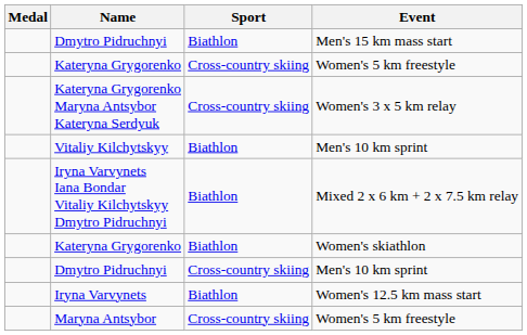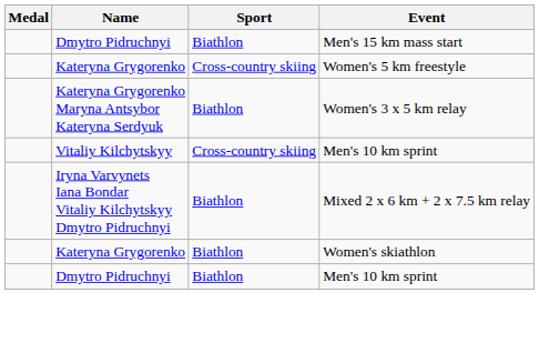 <table class="wikitable sortable" style="font-size:95%">
 <tr>
 <th>Medal</th>
 <th>Name</th>
 <th>Sport</th>
 <th>Event</th>
 </tr>
 <tr>
 <td></td>
 <td><a href='#'>Dmytro Pidruchnyi</a></td>
 <td><a href='#'>Biathlon</a></td>
 <td>Men's 15 km mass start</td>
 </tr>
 <tr>
 <td></td>
 <td><a href='#'>Kateryna Grygorenko</a></td>
 <td><a href='#'>Cross-country skiing</a></td>
 <td>Women's 5 km freestyle</td>
 </tr>
 <tr>
 <td></td>
 <td><a href='#'>Kateryna Grygorenko</a><br><a href='#'>Maryna Antsybor</a><br><a href='#'>Kateryna Serdyuk</a></td>
-<td><a href='#'>Cross-country skiing</a></td>
+<td><a href='#'>Biathlon</a></td>
 <td>Women's 3 x 5 km relay</td>
 </tr>
 <tr>
 <td></td>
 <td><a href='#'>Vitaliy Kilchytskyy</a></td>
-<td><a href='#'>Biathlon</a></td>
+<td><a href='#'>Cross-country skiing</a></td>
 <td>Men's 10 km sprint</td>
 </tr>
 <tr>
 <td></td>
 <td><a href='#'>Iryna Varvynets</a><br><a href='#'>Iana Bondar</a><br><a href='#'>Vitaliy Kilchytskyy</a><br><a href='#'>Dmytro Pidruchnyi</a></td>
 <td><a href='#'>Biathlon</a></td>
 <td>Mixed 2 x 6 km + 2 x 7.5 km relay</td>
 </tr>
 <tr>
 <td></td>
 <td><a href='#'>Kateryna Grygorenko</a></td>
 <td><a href='#'>Biathlon</a></td>
 <td>Women's skiathlon</td>
 </tr>
 <tr>
 <td></td>
 <td><a href='#'>Dmytro Pidruchnyi</a></td>
-<td><a href='#'>Cross-country skiing</a></td>
+<td><a href='#'>Biathlon</a></td>
 <td>Men's 10 km sprint</td>
 </tr>
-<tr>
-<td></td>
-<td><a href='#'>Iryna Varvynets</a></td>
-<td><a href='#'>Biathlon</a></td>
-<td>Women's 12.5 km mass start</td>
-</tr>
-<tr>
-<td></td>
-<td><a href='#'>Maryna Antsybor</a></td>
-<td><a href='#'>Cross-country skiing</a></td>
-<td>Women's 5 km freestyle</td>
-</tr>
 </table>
